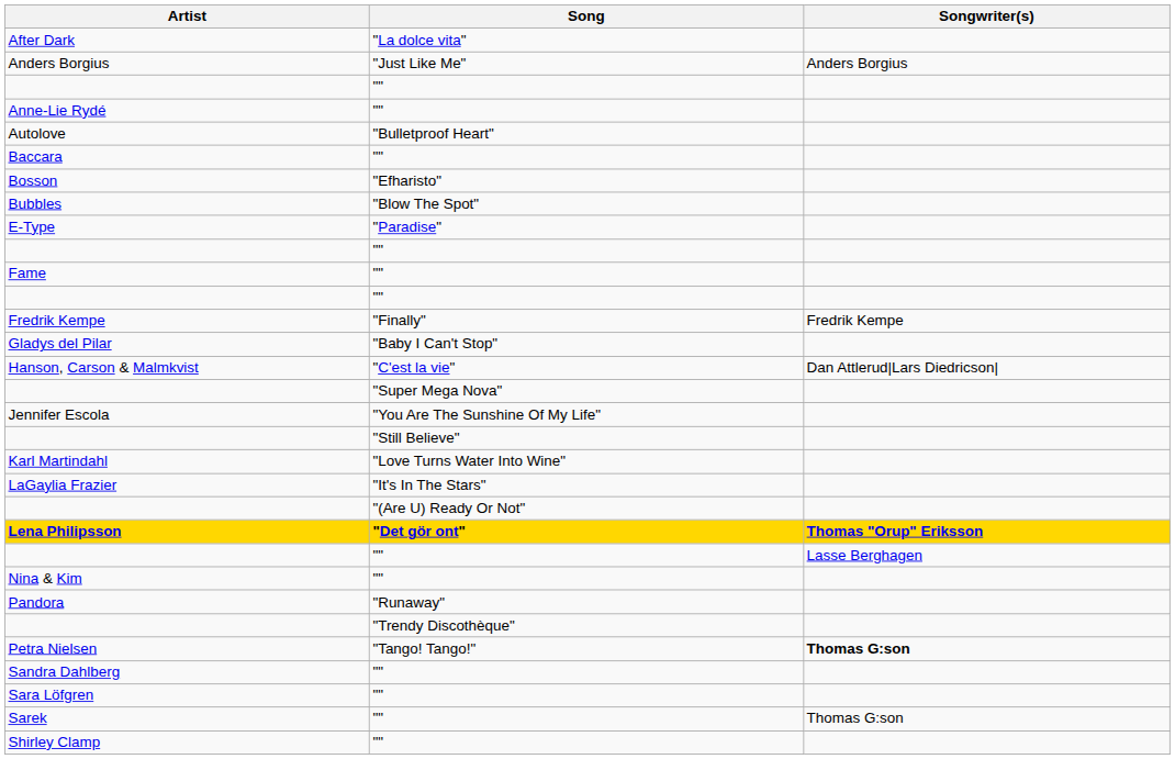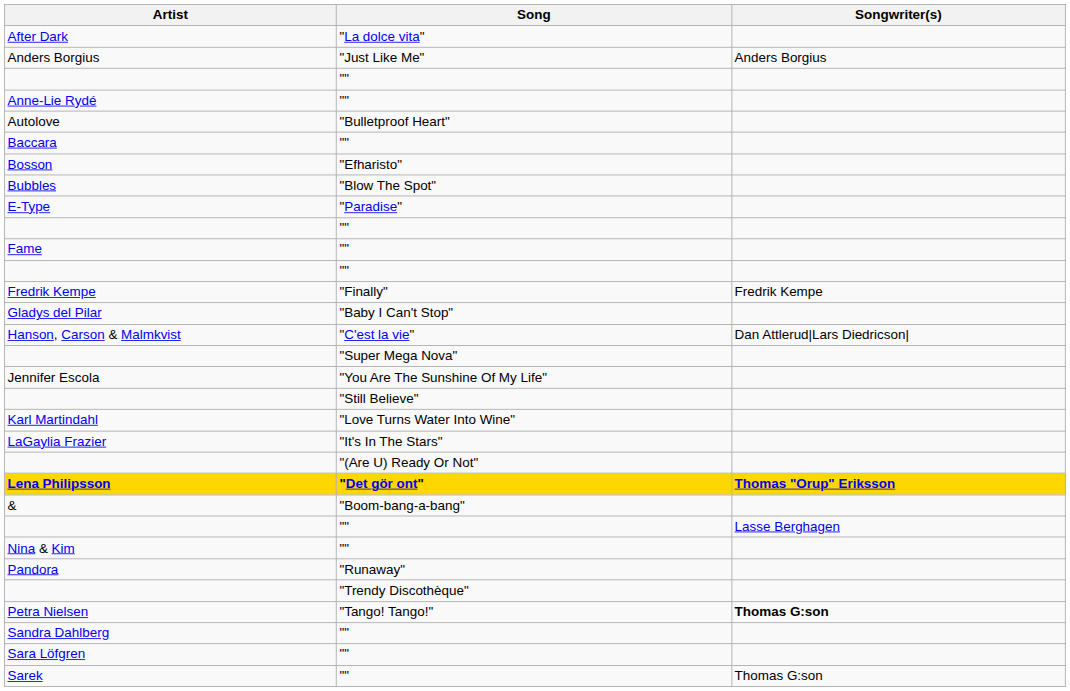 <table class="wikitable sortable" width="100%" style="margin: 1em auto 1em auto;">
 <tr>
 <th>Artist</th>
 <th>Song</th>
 <th>Songwriter(s)</th>
 </tr>
 <tr>
 <td><a href='#'>After Dark</a></td>
 <td>"<a href='#'><span>La dolce vita</span></a>"</td>
 <td></td>
 </tr>
 <tr>
 <td>Anders Borgius</td>
 <td>"Just Like Me"</td>
 <td>Anders Borgius</td>
 </tr>
 <tr>
 <td></td>
 <td>""</td>
 <td></td>
 </tr>
 <tr>
 <td><a href='#'>Anne-Lie Rydé</a></td>
 <td>""</td>
 <td></td>
 </tr>
 <tr>
 <td>Autolove</td>
 <td>"Bulletproof Heart"</td>
 <td></td>
 </tr>
 <tr>
 <td><a href='#'>Baccara</a></td>
 <td>""</td>
 <td></td>
 </tr>
 <tr>
 <td><a href='#'>Bosson</a></td>
 <td>"Efharisto"</td>
 <td></td>
 </tr>
 <tr>
 <td><a href='#'>Bubbles</a></td>
 <td>"Blow The Spot"</td>
 <td></td>
 </tr>
 <tr>
 <td><a href='#'>E-Type</a></td>
 <td>"<a href='#'>Paradise</a>"</td>
 <td></td>
 </tr>
 <tr>
 <td></td>
 <td>""</td>
 <td></td>
 </tr>
 <tr>
 <td><a href='#'>Fame</a></td>
 <td>""</td>
 <td></td>
 </tr>
 <tr>
 <td></td>
 <td>""</td>
 <td></td>
 </tr>
 <tr>
 <td><a href='#'>Fredrik Kempe</a></td>
 <td>"Finally"</td>
 <td>Fredrik Kempe</td>
 </tr>
 <tr>
 <td><a href='#'>Gladys del Pilar</a></td>
 <td>"Baby I Can't Stop"</td>
 <td></td>
 </tr>
 <tr>
 <td><a href='#'>Hanson</a>, <a href='#'>Carson</a> & <a href='#'>Malmkvist</a></td>
 <td>"<a href='#'><span>C'est la vie</span></a>"</td>
 <td {{hlist>Dan Attlerud|Lars Diedricson|</td>
 </tr>
 <tr>
 <td></td>
 <td>"Super Mega Nova"</td>
 <td></td>
 </tr>
 <tr>
 <td>Jennifer Escola</td>
 <td>"You Are The Sunshine Of My Life"</td>
 <td></td>
 </tr>
 <tr>
 <td></td>
 <td>"Still Believe"</td>
 <td></td>
 </tr>
 <tr>
 <td><a href='#'>Karl Martindahl</a></td>
 <td>"Love Turns Water Into Wine"</td>
 <td></td>
 </tr>
 <tr>
 <td><a href='#'>LaGaylia Frazier</a></td>
 <td>"It's In The Stars"</td>
 <td></td>
 </tr>
 <tr>
 <td></td>
 <td>"(Are U) Ready Or Not"</td>
 <td></td>
 </tr>
 <tr style="background:gold;">
 <td><strong><a href='#'>Lena Philipsson</a></strong></td>
 <td><strong>"<a href='#'><span>Det gör ont</span></a>"</strong></td>
 <td><strong><a href='#'>Thomas "Orup" Eriksson</a></strong></td>
 </tr>
 <tr>
+<td> & </td>
+<td>"Boom-bang-a-bang"</td>
+<td></td>
+</tr>
+<tr>
 <td></td>
 <td>""</td>
 <td><a href='#'>Lasse Berghagen</a></td>
 </tr>
 <tr>
 <td><a href='#'>Nina</a> & <a href='#'>Kim</a></td>
 <td>""</td>
 <td></td>
 </tr>
 <tr>
 <td><a href='#'>Pandora</a></td>
 <td>"Runaway"</td>
 <td></td>
 </tr>
 <tr>
 <td></td>
 <td>"Trendy Discothèque"</td>
 <td></td>
 </tr>
 <tr>
 <td><a href='#'>Petra Nielsen</a></td>
 <td>"Tango! Tango!"</td>
 <td><strong>Thomas G:son</strong></td>
 </tr>
 <tr>
 <td><a href='#'>Sandra Dahlberg</a></td>
 <td>""</td>
 <td></td>
 </tr>
 <tr>
 <td><a href='#'>Sara Löfgren</a></td>
 <td>""</td>
 <td></td>
 </tr>
 <tr>
 <td><a href='#'>Sarek</a></td>
 <td>""</td>
 <td>Thomas G:son</td>
 </tr>
-<tr>
-<td><a href='#'>Shirley Clamp</a></td>
-<td>""</td>
-<td></td>
-</tr>
 </table>
